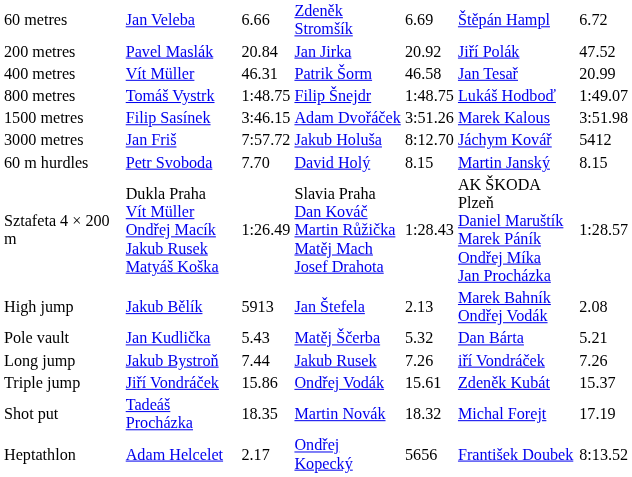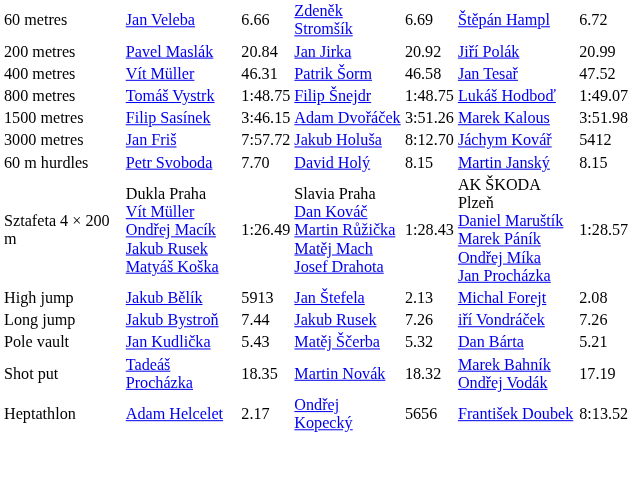 <table>
 <tr>
 <td>60 metres</td>
 <td><a href='#'>Jan Veleba</a></td>
 <td>6.66</td>
 <td><a href='#'>Zdeněk Stromšík</a></td>
 <td>6.69</td>
 <td><a href='#'>Štěpán Hampl</a></td>
 <td>6.72</td>
 </tr>
 <tr>
 <td>200 metres</td>
 <td><a href='#'>Pavel Maslák</a></td>
 <td>20.84</td>
 <td><a href='#'>Jan Jirka</a></td>
 <td>20.92</td>
 <td><a href='#'>Jiří Polák</a></td>
-<td>47.52</td>
+<td>20.99</td>
 </tr>
 <tr>
 <td>400 metres</td>
 <td><a href='#'>Vít Müller</a></td>
 <td>46.31</td>
 <td><a href='#'>Patrik Šorm</a></td>
 <td>46.58</td>
 <td><a href='#'>Jan Tesař</a></td>
-<td>20.99</td>
+<td>47.52</td>
 </tr>
 <tr>
 <td>800 metres</td>
 <td><a href='#'>Tomáš Vystrk</a></td>
 <td>1:48.75</td>
 <td><a href='#'>Filip Šnejdr</a></td>
 <td>1:48.75</td>
 <td><a href='#'>Lukáš Hodboď</a></td>
 <td>1:49.07</td>
 </tr>
 <tr>
 <td>1500 metres</td>
 <td><a href='#'>Filip Sasínek</a></td>
 <td>3:46.15</td>
 <td><a href='#'>Adam Dvořáček</a></td>
 <td>3:51.26</td>
 <td><a href='#'>Marek Kalous</a></td>
 <td>3:51.98</td>
 </tr>
 <tr>
 <td>3000 metres</td>
 <td><a href='#'>Jan Friš</a></td>
 <td>7:57.72</td>
 <td><a href='#'>Jakub Holuša</a></td>
 <td>8:12.70</td>
 <td><a href='#'>Jáchym Kovář</a></td>
 <td>5412</td>
 </tr>
 <tr>
 <td>60 m hurdles</td>
 <td><a href='#'>Petr Svoboda</a></td>
 <td>7.70</td>
 <td><a href='#'>David Holý</a></td>
 <td>8.15</td>
 <td><a href='#'>Martin Janský</a></td>
 <td>8.15</td>
 </tr>
 <tr>
 <td>Sztafeta 4 × 200 m</td>
 <td>Dukla Praha<br><a href='#'>Vít Müller</a><br><a href='#'>Ondřej Macík</a><br><a href='#'>Jakub Rusek</a><br><a href='#'>Matyáš Koška</a></td>
 <td>1:26.49</td>
 <td>Slavia Praha<br><a href='#'>Dan Kováč</a><br><a href='#'>Martin Růžička</a><br><a href='#'>Matěj Mach</a><br><a href='#'>Josef Drahota</a></td>
 <td>1:28.43</td>
 <td>AK ŠKODA Plzeň<br><a href='#'>Daniel Maruštík</a><br><a href='#'>Marek Páník</a><br><a href='#'>Ondřej Míka</a><br><a href='#'>Jan Procházka</a></td>
 <td>1:28.57</td>
 </tr>
 <tr>
 <td>High jump</td>
 <td><a href='#'>Jakub Bělík</a></td>
 <td>5913</td>
 <td><a href='#'>Jan Štefela</a></td>
 <td>2.13</td>
-<td><a href='#'>Marek Bahník</a><br><a href='#'>Ondřej Vodák</a></td>
+<td><a href='#'>Michal Forejt</a></td>
 <td>2.08</td>
+</tr>
+<tr>
+<td>Long jump</td>
+<td><a href='#'>Jakub Bystroň</a></td>
+<td>7.44</td>
+<td><a href='#'>Jakub Rusek</a></td>
+<td>7.26</td>
+<td><a href='#'>iří Vondráček</a></td>
+<td>7.26</td>
 </tr>
 <tr>
 <td>Pole vault</td>
 <td><a href='#'>Jan Kudlička</a></td>
 <td>5.43</td>
 <td><a href='#'>Matěj Ščerba</a></td>
 <td>5.32</td>
 <td><a href='#'>Dan Bárta</a></td>
 <td>5.21</td>
 </tr>
 <tr>
-<td>Long jump</td>
-<td><a href='#'>Jakub Bystroň</a></td>
-<td>7.44</td>
-<td><a href='#'>Jakub Rusek</a></td>
-<td>7.26</td>
-<td><a href='#'>iří Vondráček</a></td>
-<td>7.26</td>
-</tr>
-<tr>
-<td>Triple jump</td>
-<td><a href='#'>Jiří Vondráček</a></td>
-<td>15.86</td>
-<td><a href='#'>Ondřej Vodák</a></td>
-<td>15.61</td>
-<td><a href='#'>Zdeněk Kubát</a></td>
-<td>15.37</td>
-</tr>
-<tr>
 <td>Shot put</td>
 <td><a href='#'>Tadeáš Procházka</a></td>
 <td>18.35</td>
 <td><a href='#'>Martin Novák</a></td>
 <td>18.32</td>
-<td><a href='#'>Michal Forejt</a></td>
+<td><a href='#'>Marek Bahník</a><br><a href='#'>Ondřej Vodák</a></td>
 <td>17.19</td>
 </tr>
 <tr>
 <td>Heptathlon</td>
 <td><a href='#'>Adam Helcelet</a></td>
 <td>2.17</td>
 <td><a href='#'>Ondřej Kopecký</a></td>
 <td>5656</td>
 <td><a href='#'>František Doubek</a></td>
 <td>8:13.52</td>
 </tr>
 </table>
